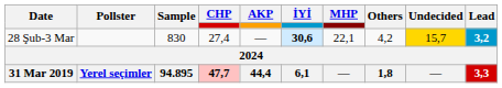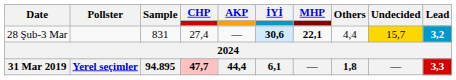 <table class="wikitable mw-collapsible" style="text-align:center; font-size:85%; line-height:14px;">
 <tr>
 <th rowspan="2">Date</th>
 <th rowspan="2">Pollster</th>
 <th rowspan="2">Sample</th>
 <th style="width:3em;"><a href='#'>CHP</a></th>
 <th style="width:3em;"><a href='#'>AKP</a></th>
 <th style="width:3em;"><a href='#'>İYİ</a></th>
 <th style="width:3em;"><a href='#'>MHP</a></th>
 <th rowspan="2">Others</th>
 <th rowspan="2">Undecided</th>
 <th rowspan="2">Lead</th>
 </tr>
 <tr>
 <th style="background:#d40000;"></th>
 <th style="background:#fda000;"></th>
 <th style="background:#0099cc;"></th>
 <th style="background:#870000;"></th>
 </tr>
 <tr>
 <td>28 Şub-3 Mar</td>
 <td></td>
-<td>830</td>
+<td>831</td>
 <td>27,4</td>
 <td>—</td>
 <td style="background:#D0EBFF"><strong>30,6</strong></td>
-<td>22,1</td>
-<td>4,2</td>
+<td><strong>22,1</strong></td>
+<td>4,4</td>
 <td style="background: gold;">15,7</td>
 <th style="background:#0099cc; color:white;">3,2</th>
 </tr>
 <tr>
 <th colspan="15">2024</th>
 </tr>
 <tr>
 <th>31 Mar 2019</th>
 <th><a href='#'>Yerel seçimler</a></th>
 <th>94.895</th>
 <th style="background:#FFC2C2"><strong>47,7</strong></th>
 <th>44,4</th>
 <th>6,1</th>
 <th>—</th>
 <th>1,8</th>
 <th>—</th>
 <th style="background:#d40000; color:white;">3,3</th>
 </tr>
 </table>
